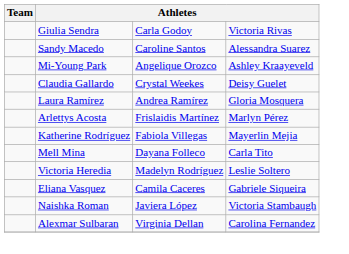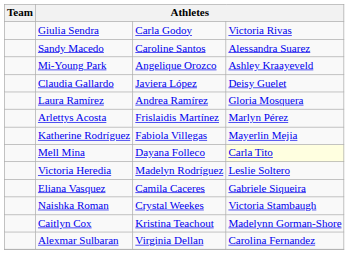 <table class="wikitable sortable">
 <tr>
 <th>Team</th>
 <th colspan="3">Athletes</th>
 </tr>
 <tr>
 <td></td>
 <td><a href='#'>Giulia Sendra</a></td>
 <td><a href='#'>Carla Godoy</a></td>
 <td><a href='#'>Victoria Rivas</a></td>
 </tr>
 <tr>
 <td></td>
 <td><a href='#'>Sandy Macedo</a></td>
 <td><a href='#'>Caroline Santos</a></td>
 <td><a href='#'>Alessandra Suarez</a></td>
 </tr>
 <tr>
 <td></td>
 <td><a href='#'>Mi-Young Park</a></td>
 <td><a href='#'>Angelique Orozco</a></td>
 <td><a href='#'>Ashley Kraayeveld</a></td>
 </tr>
 <tr>
 <td></td>
 <td><a href='#'>Claudia Gallardo</a></td>
-<td><a href='#'>Crystal Weekes</a></td>
+<td><a href='#'>Javiera López</a></td>
 <td><a href='#'>Deisy Guelet</a></td>
 </tr>
 <tr>
 <td></td>
 <td><a href='#'>Laura Ramírez</a></td>
 <td><a href='#'>Andrea Ramírez</a></td>
 <td><a href='#'>Gloria Mosquera</a></td>
 </tr>
 <tr>
 <td></td>
 <td><a href='#'>Arlettys Acosta</a></td>
 <td><a href='#'>Frislaidis Martínez</a></td>
 <td><a href='#'>Marlyn Pérez</a></td>
 </tr>
 <tr>
 <td></td>
 <td><a href='#'>Katherine Rodríguez</a></td>
 <td><a href='#'>Fabiola Villegas</a></td>
 <td><a href='#'>Mayerlin Mejia</a></td>
 </tr>
 <tr>
 <td></td>
 <td><a href='#'>Mell Mina</a></td>
 <td><a href='#'>Dayana Folleco</a></td>
-<td><a href='#'>Carla Tito</a></td>
+<td style="background: lightyellow;"><a href='#'>Carla Tito</a></td>
 </tr>
 <tr>
 <td></td>
 <td><a href='#'>Victoria Heredia</a></td>
 <td><a href='#'>Madelyn Rodríguez</a></td>
 <td><a href='#'>Leslie Soltero</a></td>
 </tr>
 <tr>
 <td></td>
 <td><a href='#'>Eliana Vasquez</a></td>
 <td><a href='#'>Camila Caceres</a></td>
 <td><a href='#'>Gabriele Siqueira</a></td>
 </tr>
 <tr>
 <td></td>
 <td><a href='#'>Naishka Roman</a></td>
-<td><a href='#'>Javiera López</a></td>
+<td><a href='#'>Crystal Weekes</a></td>
 <td><a href='#'>Victoria Stambaugh</a></td>
+</tr>
+<tr>
+<td></td>
+<td><a href='#'>Caitlyn Cox</a></td>
+<td><a href='#'>Kristina Teachout</a></td>
+<td><a href='#'>Madelynn Gorman-Shore</a></td>
 </tr>
 <tr>
 <td></td>
 <td><a href='#'>Alexmar Sulbaran</a></td>
 <td><a href='#'>Virginia Dellan</a></td>
 <td><a href='#'>Carolina Fernandez</a></td>
 </tr>
 <tr>
 </tr>
 </table>
